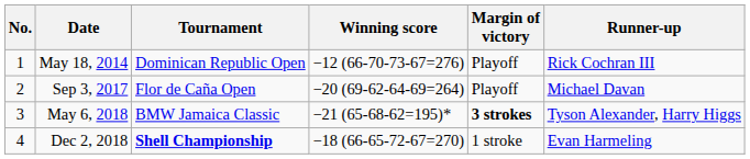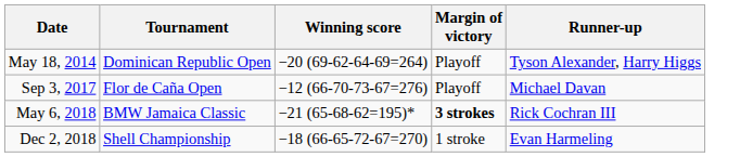 <table class="wikitable" style="font-size:95%;">
 <tr>
-<th>No.</th>
 <th>Date</th>
 <th>Tournament</th>
 <th>Winning score</th>
 <th>Margin of<br>victory</th>
 <th>Runner-up</th>
 </tr>
 <tr>
-<td align=center>1</td>
 <td align=right>May 18, <a href='#'>2014</a></td>
 <td><a href='#'>Dominican Republic Open</a></td>
-<td>−12 (66-70-73-67=276)</td>
+<td>−20 (69-62-64-69=264)</td>
 <td>Playoff</td>
-<td> <a href='#'>Rick Cochran III</a></td>
+<td> <a href='#'>Tyson Alexander</a>,  <a href='#'>Harry Higgs</a></td>
 </tr>
 <tr>
-<td align=center>2</td>
 <td align=right>Sep 3, <a href='#'>2017</a></td>
 <td><a href='#'>Flor de Caña Open</a></td>
-<td>−20 (69-62-64-69=264)</td>
+<td>−12 (66-70-73-67=276)</td>
 <td>Playoff</td>
 <td> <a href='#'>Michael Davan</a></td>
 </tr>
 <tr>
-<td align=center>3</td>
 <td align=right>May 6, <a href='#'>2018</a></td>
 <td><a href='#'>BMW Jamaica Classic</a></td>
 <td>−21 (65-68-62=195)*</td>
 <td><strong>3 strokes</strong></td>
-<td> <a href='#'>Tyson Alexander</a>,  <a href='#'>Harry Higgs</a></td>
+<td> <a href='#'>Rick Cochran III</a></td>
 </tr>
 <tr>
-<td align=center>4</td>
 <td align=right>Dec 2, 2018</td>
-<td><strong><a href='#'>Shell Championship</a></strong></td>
+<td><a href='#'>Shell Championship</a></td>
 <td>−18 (66-65-72-67=270)</td>
 <td>1 stroke</td>
 <td> <a href='#'>Evan Harmeling</a></td>
 </tr>
 </table>
